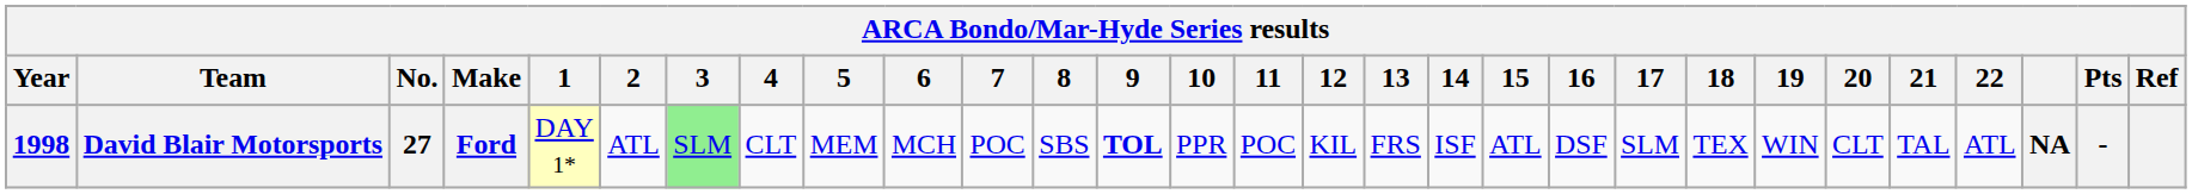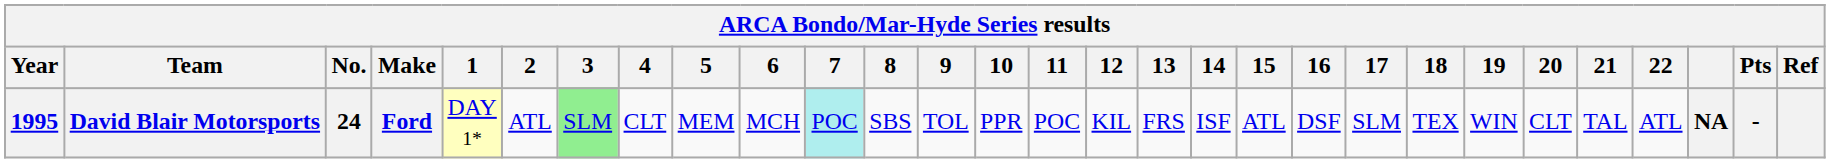 <table class="wikitable" style="text-align:center; font-size:75%">
 <tr>
 <th colspan=45><a href='#'>ARCA Bondo/Mar-Hyde Series</a> results</th>
 </tr>
 <tr>
 <th>Year</th>
 <th>Team</th>
 <th>No.</th>
 <th>Make</th>
 <th>1</th>
 <th>2</th>
 <th>3</th>
 <th>4</th>
 <th>5</th>
 <th>6</th>
 <th>7</th>
 <th>8</th>
 <th>9</th>
 <th>10</th>
 <th>11</th>
 <th>12</th>
 <th>13</th>
 <th>14</th>
 <th>15</th>
 <th>16</th>
 <th>17</th>
 <th>18</th>
 <th>19</th>
 <th>20</th>
 <th>21</th>
 <th>22</th>
 <th></th>
 <th>Pts</th>
 <th>Ref</th>
 </tr>
 <tr>
-<th><a href='#'>1998</a></th>
+<th><a href='#'>1995</a></th>
 <th><a href='#'>David Blair Motorsports</a></th>
-<th>27</th>
+<th>24</th>
 <th><a href='#'>Ford</a></th>
 <td style="background:#FFFFBF;"><a href='#'>DAY</a><br><small>1*</small></td>
 <td><a href='#'>ATL</a></td>
 <td style="background: lightgreen;"><a href='#'>SLM</a></td>
 <td><a href='#'>CLT</a></td>
 <td><a href='#'>MEM</a></td>
 <td><a href='#'>MCH</a></td>
-<td><a href='#'>POC</a></td>
+<td style="background: paleturquoise;"><a href='#'>POC</a></td>
 <td><a href='#'>SBS</a></td>
-<td><strong><a href='#'>TOL</a></strong></td>
+<td><a href='#'>TOL</a></td>
 <td><a href='#'>PPR</a></td>
 <td><a href='#'>POC</a></td>
 <td><a href='#'>KIL</a></td>
 <td><a href='#'>FRS</a></td>
 <td><a href='#'>ISF</a></td>
 <td><a href='#'>ATL</a></td>
 <td><a href='#'>DSF</a></td>
 <td><a href='#'>SLM</a></td>
 <td><a href='#'>TEX</a></td>
 <td><a href='#'>WIN</a></td>
 <td><a href='#'>CLT</a></td>
 <td><a href='#'>TAL</a></td>
 <td><a href='#'>ATL</a></td>
 <th>NA</th>
 <th>-</th>
 <th></th>
 </tr>
 </table>
